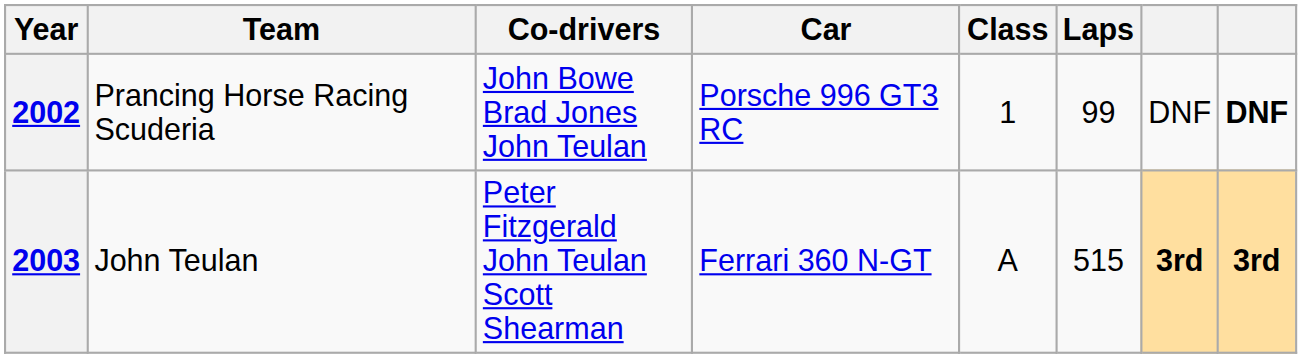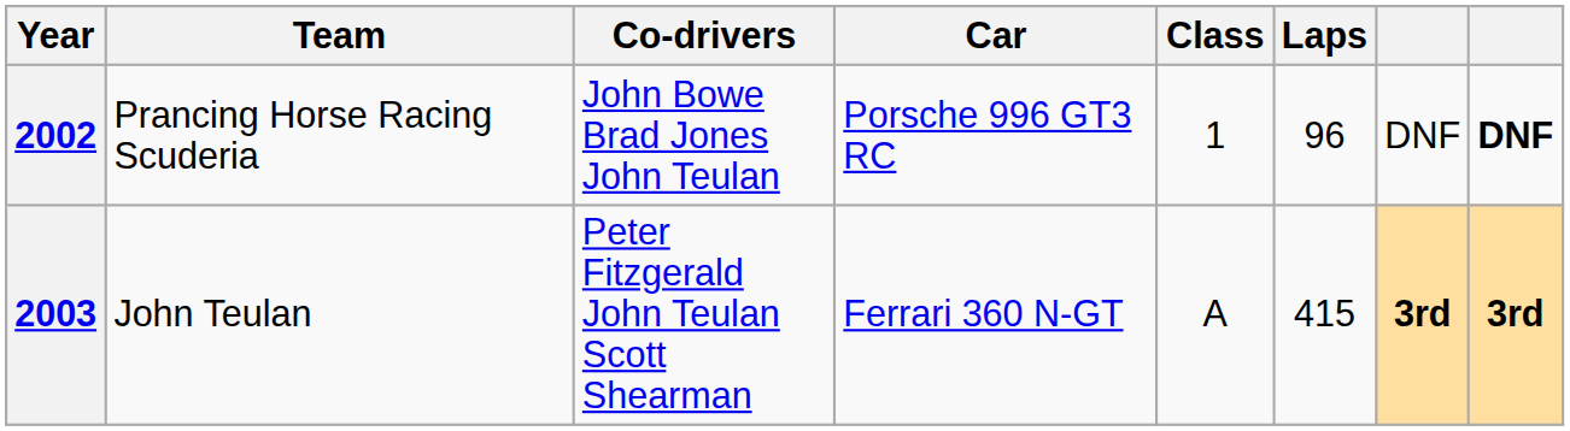 <table class="wikitable" style="text-align:center; font-size:90%">
 <tr>
 <th>Year</th>
 <th>Team</th>
 <th>Co-drivers</th>
 <th>Car</th>
 <th>Class</th>
 <th>Laps</th>
 <th></th>
 <th></th>
 </tr>
 <tr>
 <th><a href='#'>2002</a></th>
 <td align="left"> Prancing Horse Racing Scuderia</td>
 <td align="left"> <a href='#'>John Bowe</a><br> <a href='#'>Brad Jones</a><br> <a href='#'>John Teulan</a></td>
 <td align="left"><a href='#'>Porsche 996 GT3 RC</a></td>
 <td>1</td>
-<td>99</td>
+<td>96</td>
 <td>DNF</td>
 <td><strong>DNF</strong></td>
 </tr>
 <tr>
 <th><a href='#'>2003</a></th>
 <td align="left"> John Teulan</td>
 <td align="left"> <a href='#'>Peter Fitzgerald</a><br> <a href='#'>John Teulan</a><br> <a href='#'>Scott Shearman</a></td>
 <td align="left"><a href='#'>Ferrari 360 N-GT</a></td>
 <td>A</td>
-<td>515</td>
+<td>415</td>
 <td style="background:#ffdf9f;"><strong>3rd</strong></td>
 <td style="background:#ffdf9f;"><strong>3rd</strong></td>
 </tr>
 </table>
